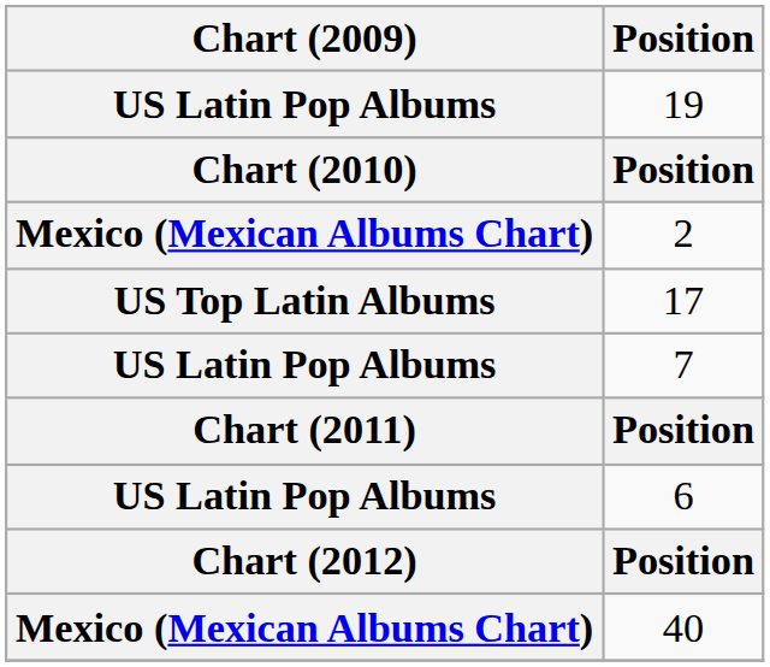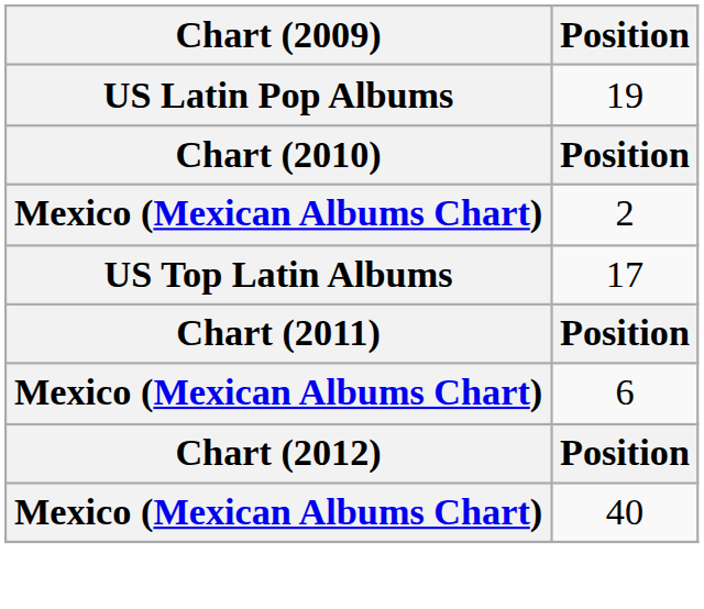 <table class="wikitable plainrowheaders sortable" style="text-align:center;">
 <tr>
 <th scope="col">Chart (2009)</th>
 <th scope="col">Position</th>
 </tr>
 <tr>
 <th scope="row">US Latin Pop Albums</th>
 <td>19</td>
 </tr>
 <tr>
 <th scope="col">Chart (2010)</th>
 <th scope="col">Position</th>
 </tr>
 <tr>
 <th scope="row">Mexico (<a href='#'>Mexican Albums Chart</a>)</th>
 <td>2</td>
 </tr>
 <tr>
 <th scope="row">US Top Latin Albums</th>
 <td style="text-align:center;">17</td>
 </tr>
 <tr>
-<th scope="row">US Latin Pop Albums</th>
-<td style="text-align:center;">7</td>
-</tr>
-<tr>
 <th scope="col">Chart (2011)</th>
 <th scope="col">Position</th>
 </tr>
 <tr>
-<th scope="row">US Latin Pop Albums</th>
+<th scope="row">Mexico (<a href='#'>Mexican Albums Chart</a>)</th>
 <td>6</td>
 </tr>
 <tr>
 <th scope="col">Chart (2012)</th>
 <th scope="col">Position</th>
 </tr>
 <tr>
 <th scope="row">Mexico (<a href='#'>Mexican Albums Chart</a>)</th>
 <td>40</td>
 </tr>
 <tr>
 </tr>
 </table>
